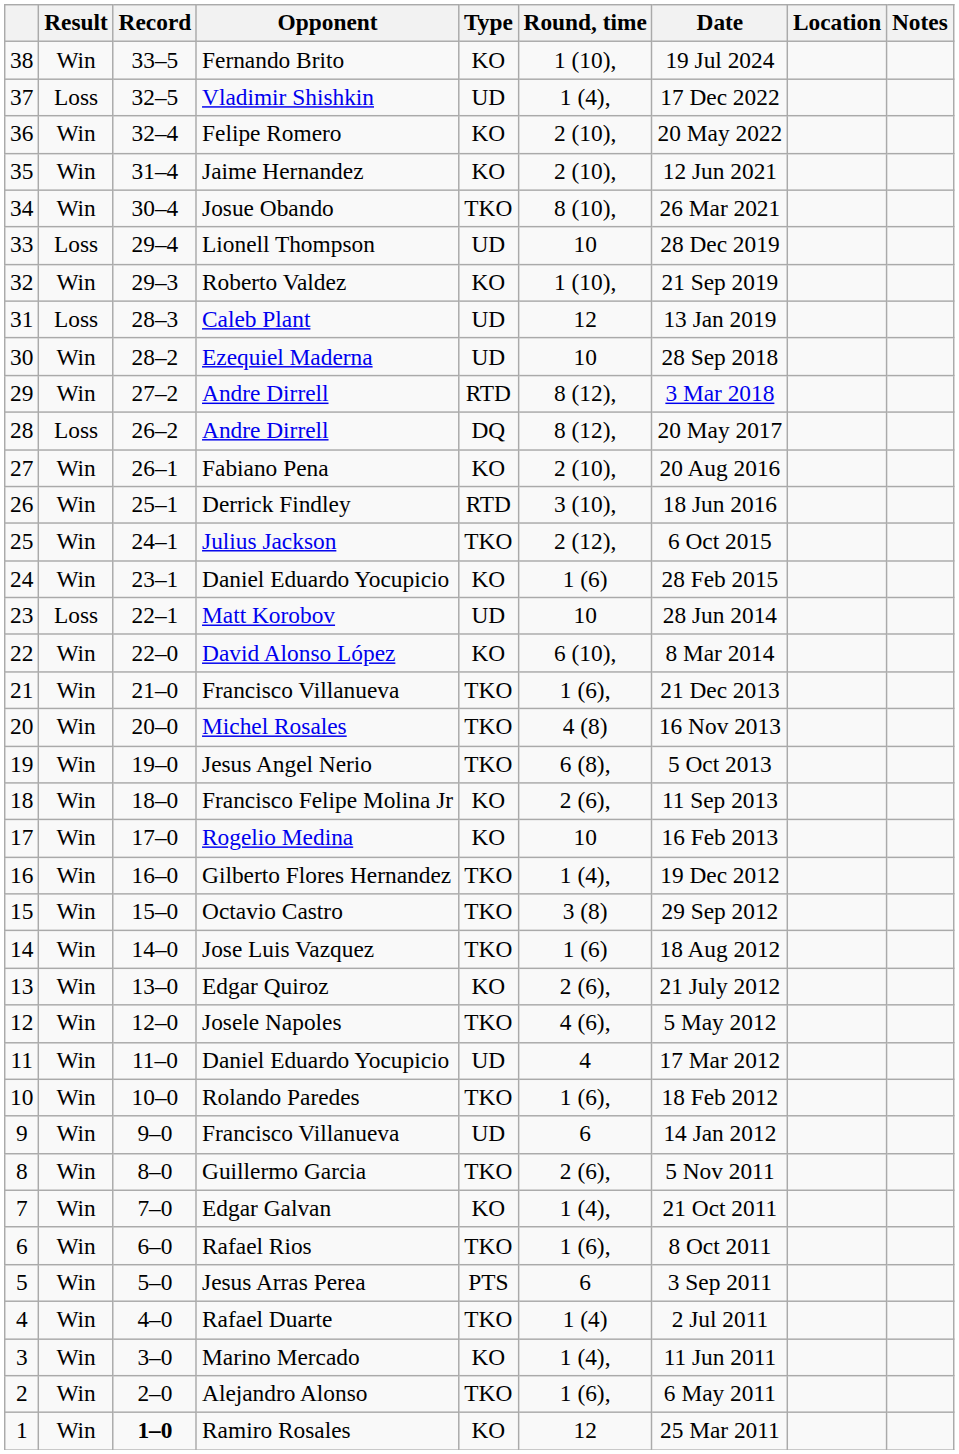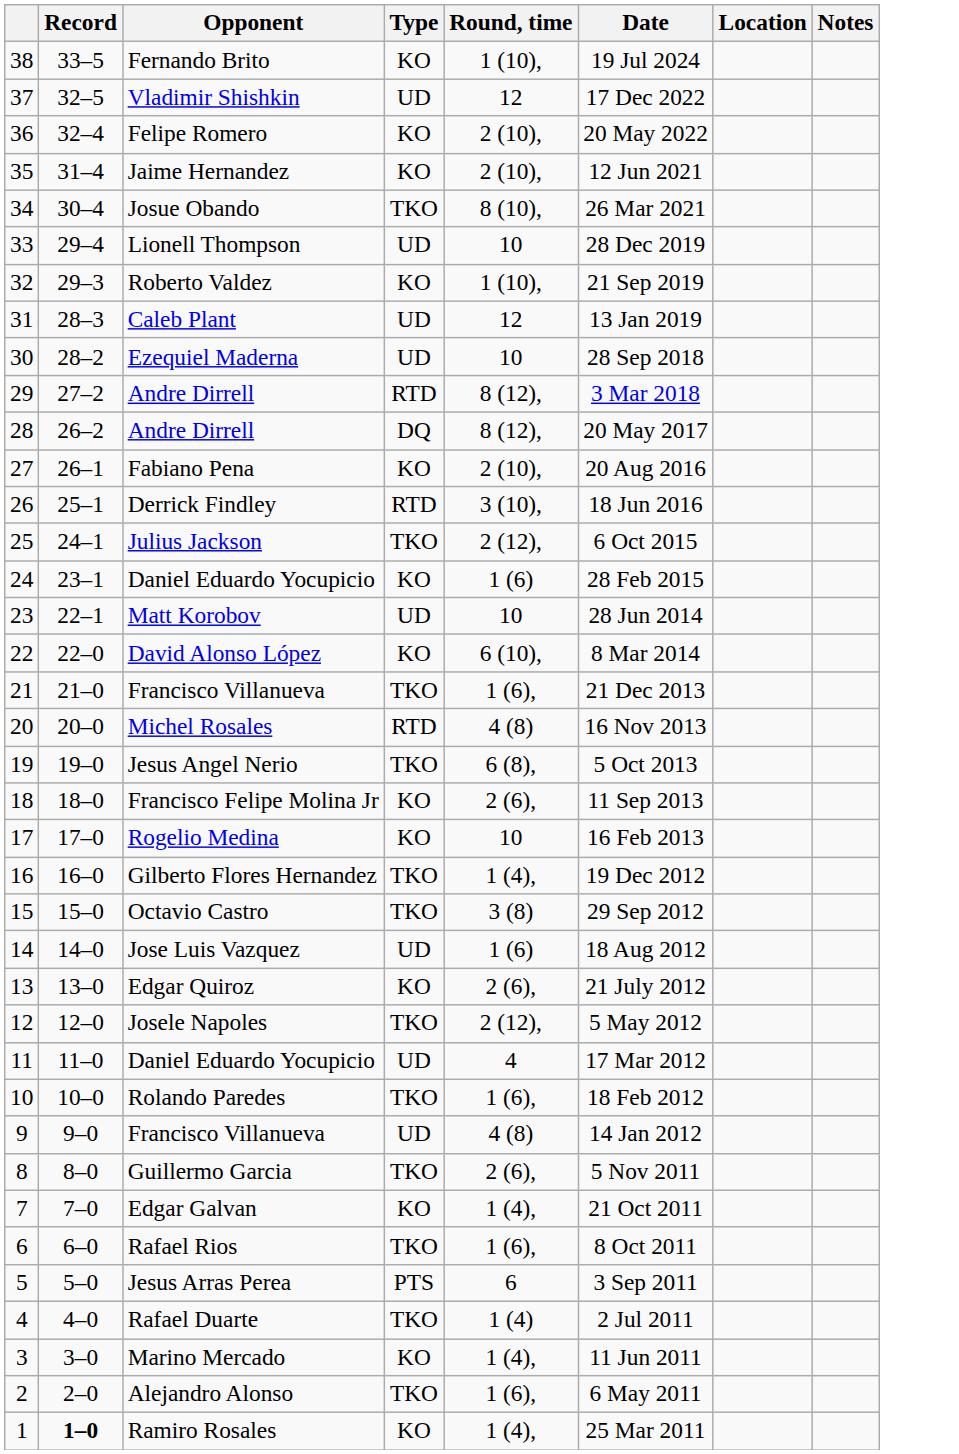 <table class=wikitable style=text-align:center>
 <tr>
 <th></th>
-<th>Result</th>
 <th>Record</th>
 <th>Opponent</th>
 <th>Type</th>
 <th>Round, time</th>
 <th>Date</th>
 <th>Location</th>
 <th>Notes</th>
 </tr>
 <tr>
 <td>38</td>
-<td>Win</td>
 <td>33–5</td>
 <td align=left>Fernando Brito</td>
 <td>KO</td>
 <td>1 (10), </td>
 <td>19 Jul 2024</td>
 <td align=left></td>
 <td align=left></td>
 </tr>
 <tr>
 <td>37</td>
-<td>Loss</td>
 <td>32–5</td>
 <td align=left><a href='#'>Vladimir Shishkin</a></td>
 <td>UD</td>
-<td>1 (4), </td>
+<td>12</td>
 <td>17 Dec 2022</td>
 <td align=left></td>
 <td align=left></td>
 </tr>
 <tr>
 <td>36</td>
-<td>Win</td>
 <td>32–4</td>
 <td align=left>Felipe Romero</td>
 <td>KO</td>
 <td>2 (10), </td>
 <td>20 May 2022</td>
 <td align=left></td>
 <td align=left></td>
 </tr>
 <tr>
 <td>35</td>
-<td>Win</td>
 <td>31–4</td>
 <td align=left>Jaime Hernandez</td>
 <td>KO</td>
 <td>2 (10), </td>
 <td>12 Jun 2021</td>
 <td align=left></td>
 <td align=left></td>
 </tr>
 <tr>
 <td>34</td>
-<td>Win</td>
 <td>30–4</td>
 <td align=left>Josue Obando</td>
 <td>TKO</td>
 <td>8 (10), </td>
 <td>26 Mar 2021</td>
 <td align=left></td>
 <td align=left></td>
 </tr>
 <tr>
 <td>33</td>
-<td>Loss</td>
 <td>29–4</td>
 <td align=left>Lionell Thompson</td>
 <td>UD</td>
 <td>10</td>
 <td>28 Dec 2019</td>
 <td align=left></td>
 <td align=left></td>
 </tr>
 <tr>
 <td>32</td>
-<td>Win</td>
 <td>29–3</td>
 <td align=left>Roberto Valdez</td>
 <td>KO</td>
 <td>1 (10), </td>
 <td>21 Sep 2019</td>
 <td align=left></td>
 <td align=left></td>
 </tr>
 <tr>
 <td>31</td>
-<td>Loss</td>
 <td>28–3</td>
 <td align=left><a href='#'>Caleb Plant</a></td>
 <td>UD</td>
 <td>12</td>
 <td>13 Jan 2019</td>
 <td align=left></td>
 <td align=left></td>
 </tr>
 <tr>
 <td>30</td>
-<td>Win</td>
 <td>28–2</td>
 <td align=left><a href='#'>Ezequiel Maderna</a></td>
 <td>UD</td>
 <td>10</td>
 <td>28 Sep 2018</td>
 <td align=left></td>
 <td align=left></td>
 </tr>
 <tr>
 <td>29</td>
-<td>Win</td>
 <td>27–2</td>
 <td align=left><a href='#'>Andre Dirrell</a></td>
 <td>RTD</td>
 <td>8 (12), </td>
 <td><a href='#'>3 Mar 2018</a></td>
 <td align=left></td>
 <td align=left></td>
 </tr>
 <tr>
 <td>28</td>
-<td>Loss</td>
 <td>26–2</td>
 <td align=left><a href='#'>Andre Dirrell</a></td>
 <td>DQ</td>
 <td>8 (12), </td>
 <td>20 May 2017</td>
 <td align=left></td>
 <td align=left></td>
 </tr>
 <tr>
 <td>27</td>
-<td>Win</td>
 <td>26–1</td>
 <td align=left>Fabiano Pena</td>
 <td>KO</td>
 <td>2 (10), </td>
 <td>20 Aug 2016</td>
 <td align=left></td>
 <td align=left></td>
 </tr>
 <tr>
 <td>26</td>
-<td>Win</td>
 <td>25–1</td>
 <td align=left>Derrick Findley</td>
 <td>RTD</td>
 <td>3 (10), </td>
 <td>18 Jun 2016</td>
 <td align=left></td>
 <td align=left></td>
 </tr>
 <tr>
 <td>25</td>
-<td>Win</td>
 <td>24–1</td>
 <td align=left><a href='#'>Julius Jackson</a></td>
 <td>TKO</td>
 <td>2 (12), </td>
 <td>6 Oct 2015</td>
 <td align=left></td>
 <td align=left></td>
 </tr>
 <tr>
 <td>24</td>
-<td>Win</td>
 <td>23–1</td>
 <td align=left>Daniel Eduardo Yocupicio</td>
 <td>KO</td>
 <td>1 (6)</td>
 <td>28 Feb 2015</td>
 <td align=left></td>
 <td align=left></td>
 </tr>
 <tr>
 <td>23</td>
-<td>Loss</td>
 <td>22–1</td>
 <td align=left><a href='#'>Matt Korobov</a></td>
 <td>UD</td>
 <td>10</td>
 <td>28 Jun 2014</td>
 <td align=left></td>
 <td align=left></td>
 </tr>
 <tr>
 <td>22</td>
-<td>Win</td>
 <td>22–0</td>
 <td align=left><a href='#'>David Alonso López</a></td>
 <td>KO</td>
 <td>6 (10), </td>
 <td>8 Mar 2014</td>
 <td align=left></td>
 <td align=left></td>
 </tr>
 <tr>
 <td>21</td>
-<td>Win</td>
 <td>21–0</td>
 <td align=left>Francisco Villanueva</td>
 <td>TKO</td>
 <td>1 (6), </td>
 <td>21 Dec 2013</td>
 <td align=left></td>
 <td align=left></td>
 </tr>
 <tr>
 <td>20</td>
-<td>Win</td>
 <td>20–0</td>
 <td align=left><a href='#'>Michel Rosales</a></td>
-<td>TKO</td>
+<td>RTD</td>
 <td>4 (8)</td>
 <td>16 Nov 2013</td>
 <td align=left></td>
 <td align=left></td>
 </tr>
 <tr>
 <td>19</td>
-<td>Win</td>
 <td>19–0</td>
 <td align=left>Jesus Angel Nerio</td>
 <td>TKO</td>
 <td>6 (8), </td>
 <td>5 Oct 2013</td>
 <td align=left></td>
 <td align=left></td>
 </tr>
 <tr>
 <td>18</td>
-<td>Win</td>
 <td>18–0</td>
 <td align=left>Francisco Felipe Molina Jr</td>
 <td>KO</td>
 <td>2 (6), </td>
 <td>11 Sep 2013</td>
 <td align=left></td>
 <td align=left></td>
 </tr>
 <tr>
 <td>17</td>
-<td>Win</td>
 <td>17–0</td>
 <td align=left><a href='#'>Rogelio Medina</a></td>
 <td>KO</td>
 <td>10</td>
 <td>16 Feb 2013</td>
 <td align=left></td>
 <td align=left></td>
 </tr>
 <tr>
 <td>16</td>
-<td>Win</td>
 <td>16–0</td>
 <td align=left>Gilberto Flores Hernandez</td>
 <td>TKO</td>
 <td>1 (4), </td>
 <td>19 Dec 2012</td>
 <td align=left></td>
 <td align=left></td>
 </tr>
 <tr>
 <td>15</td>
-<td>Win</td>
 <td>15–0</td>
 <td align=left>Octavio Castro</td>
 <td>TKO</td>
 <td>3 (8)</td>
 <td>29 Sep 2012</td>
 <td align=left></td>
 <td align=left></td>
 </tr>
 <tr>
 <td>14</td>
-<td>Win</td>
 <td>14–0</td>
 <td align=left>Jose Luis Vazquez</td>
-<td>TKO</td>
+<td>UD</td>
 <td>1 (6)</td>
 <td>18 Aug 2012</td>
 <td align=left></td>
 <td align=left></td>
 </tr>
 <tr>
 <td>13</td>
-<td>Win</td>
 <td>13–0</td>
 <td align=left>Edgar Quiroz</td>
 <td>KO</td>
 <td>2 (6), </td>
 <td>21 July 2012</td>
 <td align=left></td>
 <td align=left></td>
 </tr>
 <tr>
 <td>12</td>
-<td>Win</td>
 <td>12–0</td>
 <td align=left>Josele Napoles</td>
 <td>TKO</td>
-<td>4 (6), </td>
+<td>2 (12), </td>
 <td>5 May 2012</td>
 <td align=left></td>
 <td align=left></td>
 </tr>
 <tr>
 <td>11</td>
-<td>Win</td>
 <td>11–0</td>
 <td align=left>Daniel Eduardo Yocupicio</td>
 <td>UD</td>
 <td>4</td>
 <td>17 Mar 2012</td>
 <td align=left></td>
 <td align=left></td>
 </tr>
 <tr>
 <td>10</td>
-<td>Win</td>
 <td>10–0</td>
 <td align=left>Rolando Paredes</td>
 <td>TKO</td>
 <td>1 (6), </td>
 <td>18 Feb 2012</td>
 <td align=left></td>
 <td align=left></td>
 </tr>
 <tr>
 <td>9</td>
-<td>Win</td>
 <td>9–0</td>
 <td align=left>Francisco Villanueva</td>
 <td>UD</td>
-<td>6</td>
+<td>4 (8)</td>
 <td>14 Jan 2012</td>
 <td align=left></td>
 <td align=left></td>
 </tr>
 <tr>
 <td>8</td>
-<td>Win</td>
 <td>8–0</td>
 <td align=left>Guillermo Garcia</td>
 <td>TKO</td>
 <td>2 (6), </td>
 <td>5 Nov 2011</td>
 <td align=left></td>
 <td align=left></td>
 </tr>
 <tr>
 <td>7</td>
-<td>Win</td>
 <td>7–0</td>
 <td align=left>Edgar Galvan</td>
 <td>KO</td>
 <td>1 (4), </td>
 <td>21 Oct 2011</td>
 <td align=left></td>
 <td align=left></td>
 </tr>
 <tr>
 <td>6</td>
-<td>Win</td>
 <td>6–0</td>
 <td align=left>Rafael Rios</td>
 <td>TKO</td>
 <td>1 (6), </td>
 <td>8 Oct 2011</td>
 <td align=left></td>
 <td align=left></td>
 </tr>
 <tr>
 <td>5</td>
-<td>Win</td>
 <td>5–0</td>
 <td align=left>Jesus Arras Perea</td>
 <td>PTS</td>
 <td>6</td>
 <td>3 Sep 2011</td>
 <td align=left></td>
 <td align=left></td>
 </tr>
 <tr>
 <td>4</td>
-<td>Win</td>
 <td>4–0</td>
 <td align=left>Rafael Duarte</td>
 <td>TKO</td>
 <td>1 (4)</td>
 <td>2 Jul 2011</td>
 <td align=left></td>
 <td align=left></td>
 </tr>
 <tr>
 <td>3</td>
-<td>Win</td>
 <td>3–0</td>
 <td align=left>Marino Mercado</td>
 <td>KO</td>
 <td>1 (4), </td>
 <td>11 Jun 2011</td>
 <td align=left></td>
 <td align=left></td>
 </tr>
 <tr>
 <td>2</td>
-<td>Win</td>
 <td>2–0</td>
 <td align=left>Alejandro Alonso</td>
 <td>TKO</td>
 <td>1 (6), </td>
 <td>6 May 2011</td>
 <td align=left></td>
 <td align=left></td>
 </tr>
 <tr>
 <td>1</td>
-<td>Win</td>
 <td><strong>1–0</strong></td>
 <td align=left>Ramiro Rosales</td>
 <td>KO</td>
-<td>12</td>
+<td>1 (4), </td>
 <td>25 Mar 2011</td>
 <td align=left></td>
 <td align=left></td>
 </tr>
 </table>
